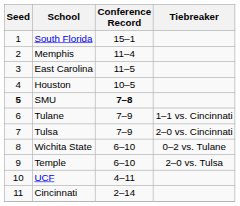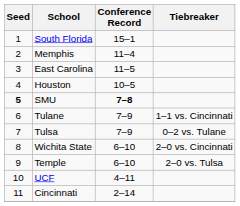 <table class="wikitable" style="white-space:nowrap; text-align:center">
 <tr>
 <th>Seed</th>
 <th>School</th>
 <th>Conference<br>Record</th>
 <th>Tiebreaker</th>
 </tr>
 <tr>
 <td>1</td>
 <td align=left><a href='#'>South Florida</a></td>
 <td>15–1</td>
 <td></td>
 </tr>
 <tr>
 <td>2</td>
 <td align=left>Memphis</td>
 <td>11–4</td>
 <td></td>
 </tr>
 <tr>
 <td>3</td>
 <td align=left>East Carolina</td>
 <td>11–5</td>
 <td></td>
 </tr>
 <tr>
 <td>4</td>
 <td align=left>Houston</td>
 <td>10–5</td>
 <td></td>
 </tr>
 <tr>
 <td><strong>5</strong></td>
 <td align=left>SMU</td>
 <td><strong>7–8</strong></td>
 <td></td>
 </tr>
 <tr>
 <td>6</td>
 <td align=left>Tulane</td>
 <td>7–9</td>
 <td>1–1 vs. Cincinnati</td>
 </tr>
 <tr>
 <td>7</td>
 <td align=left>Tulsa</td>
 <td>7–9</td>
-<td>2–0 vs. Cincinnati</td>
+<td>0–2 vs. Tulane</td>
 </tr>
 <tr>
 <td>8</td>
 <td align=left>Wichita State</td>
 <td>6–10</td>
-<td>0–2 vs. Tulane</td>
+<td>2–0 vs. Cincinnati</td>
 </tr>
 <tr>
 <td>9</td>
 <td align=left>Temple</td>
 <td>6–10</td>
 <td>2–0 vs. Tulsa</td>
 </tr>
 <tr>
 <td>10</td>
 <td align=left><a href='#'>UCF</a></td>
 <td>4–11</td>
 <td></td>
 </tr>
 <tr>
 <td>11</td>
 <td align=left>Cincinnati</td>
 <td>2–14</td>
 <td></td>
 </tr>
 <tr>
 </tr>
 </table>
